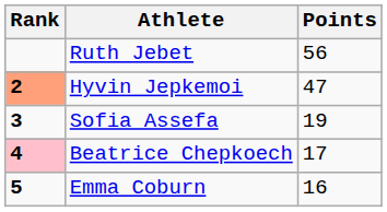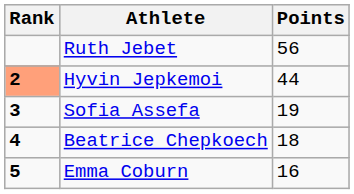 <table class="wikitable" style="border-collapse: collapse; font-size: 95%;">
 <tr>
 <th>Rank</th>
 <th>Athlete</th>
 <th>Points</th>
 </tr>
 <tr>
 <td></td>
 <td><a href='#'>Ruth Jebet</a></td>
 <td>56</td>
 </tr>
 <tr>
 <td style="background: lightsalmon;"><strong>2</strong></td>
 <td><a href='#'>Hyvin Jepkemoi</a></td>
-<td>47</td>
+<td>44</td>
 </tr>
 <tr>
 <td><strong>3</strong></td>
 <td><a href='#'>Sofia Assefa</a></td>
 <td>19</td>
 </tr>
 <tr>
-<td style="background: pink;"><strong>4</strong></td>
+<td><strong>4</strong></td>
 <td><a href='#'>Beatrice Chepkoech</a></td>
-<td>17</td>
+<td>18</td>
 </tr>
 <tr>
 <td><strong>5</strong></td>
 <td><a href='#'>Emma Coburn</a></td>
 <td>16</td>
 </tr>
 </table>
